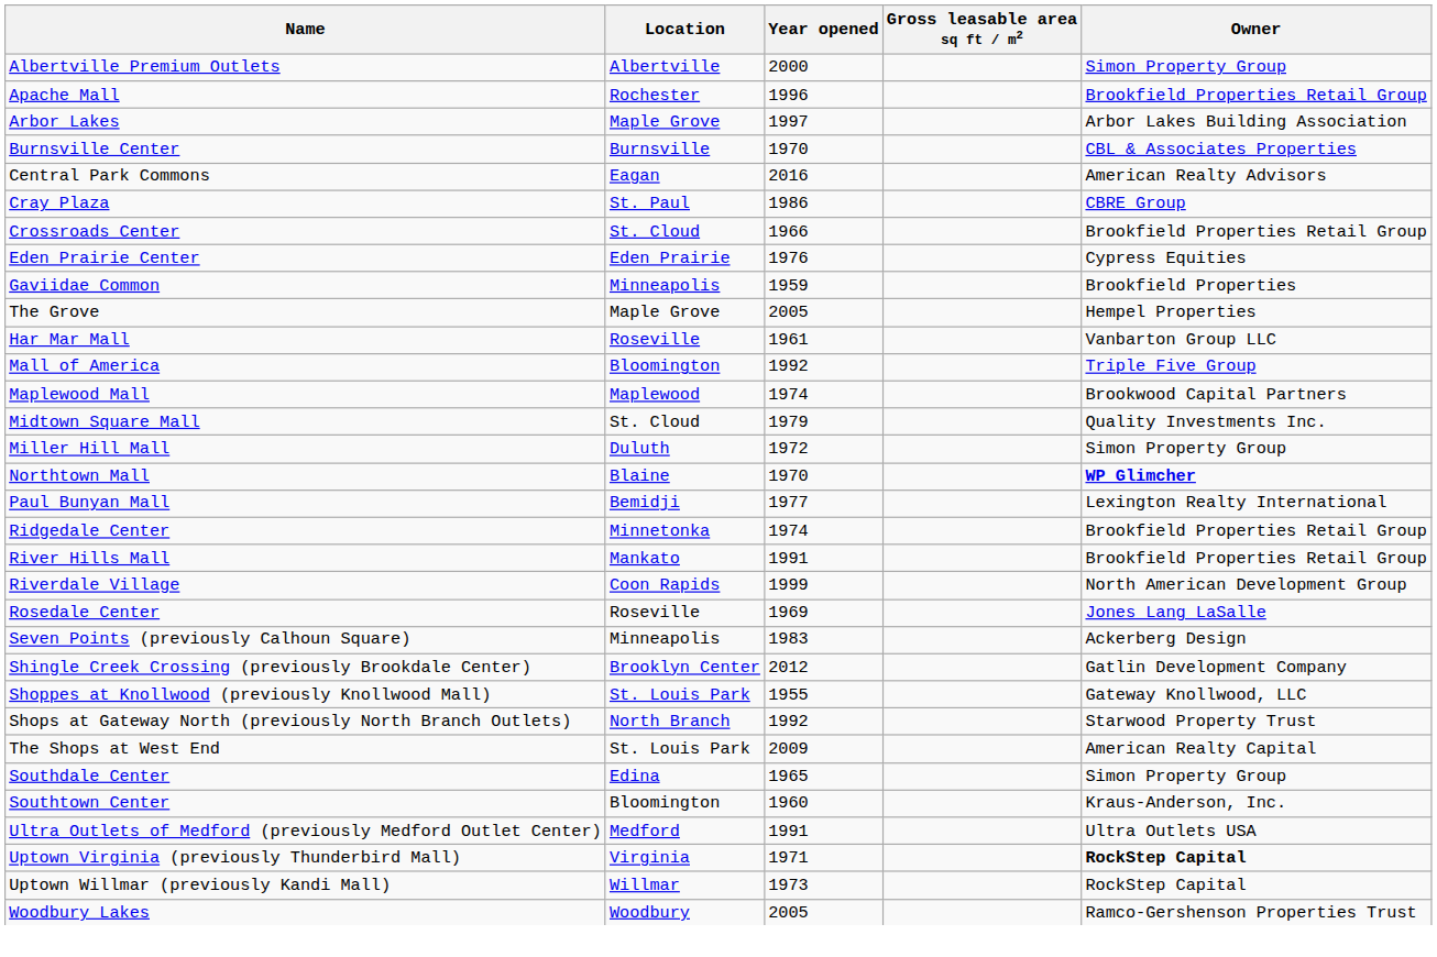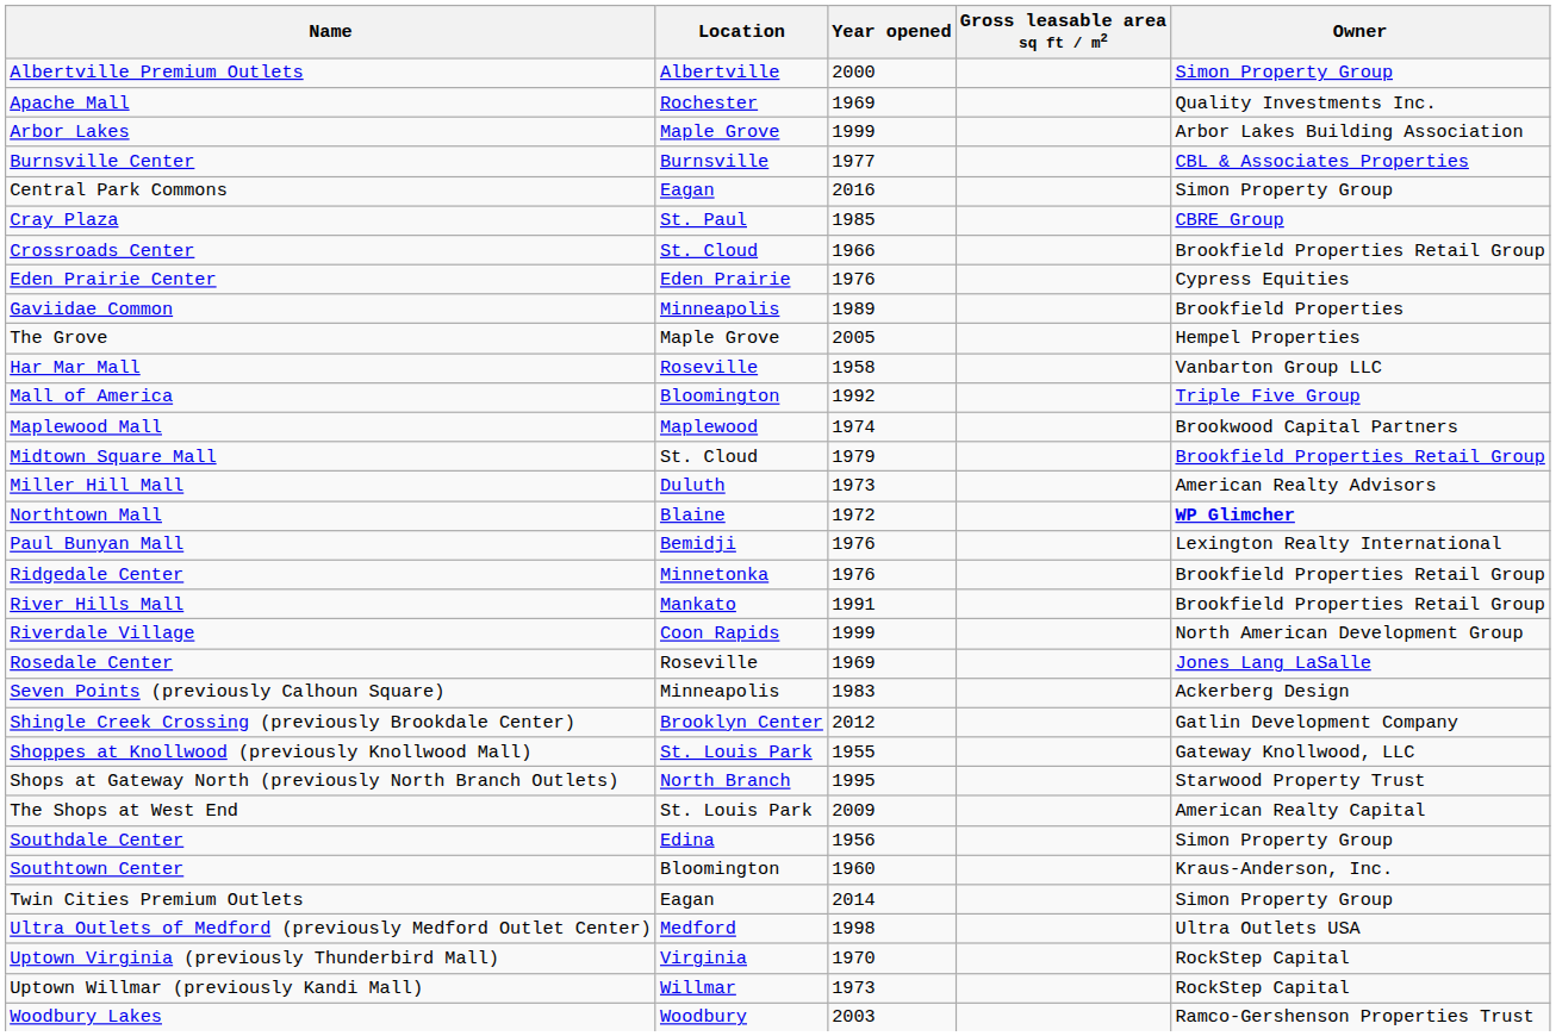 <table class="wikitable sortable">
 <tr>
 <th>Name</th>
 <th>Location</th>
 <th>Year opened</th>
 <th class="unsortable">Gross leasable area<br><small>sq ft / m<sup>2</sup></small></th>
 <th>Owner</th>
 </tr>
 <tr>
 <td><a href='#'>Albertville Premium Outlets</a></td>
 <td><a href='#'>Albertville</a></td>
 <td>2000</td>
 <td></td>
 <td><a href='#'>Simon Property Group</a></td>
 </tr>
 <tr>
 <td><a href='#'>Apache Mall</a></td>
 <td><a href='#'>Rochester</a></td>
-<td>1996</td>
+<td>1969</td>
 <td></td>
-<td><a href='#'>Brookfield Properties Retail Group</a></td>
+<td>Quality Investments Inc.</td>
 </tr>
 <tr>
 <td><a href='#'>Arbor Lakes</a></td>
 <td><a href='#'>Maple Grove</a></td>
-<td>1997</td>
+<td>1999</td>
 <td></td>
 <td>Arbor Lakes Building Association</td>
 </tr>
 <tr>
 <td><a href='#'>Burnsville Center</a></td>
 <td><a href='#'>Burnsville</a></td>
-<td>1970</td>
+<td>1977</td>
 <td></td>
 <td><a href='#'>CBL & Associates Properties</a></td>
 </tr>
 <tr>
 <td>Central Park Commons</td>
 <td><a href='#'>Eagan</a></td>
 <td>2016</td>
 <td></td>
-<td>American Realty Advisors</td>
+<td>Simon Property Group</td>
 </tr>
 <tr>
 <td><a href='#'>Cray Plaza</a></td>
 <td><a href='#'>St. Paul</a></td>
-<td>1986</td>
+<td>1985</td>
 <td></td>
 <td><a href='#'>CBRE Group</a></td>
 </tr>
 <tr>
 <td><a href='#'>Crossroads Center</a></td>
 <td><a href='#'>St. Cloud</a></td>
 <td>1966</td>
 <td></td>
 <td>Brookfield Properties Retail Group</td>
 </tr>
 <tr>
 <td><a href='#'>Eden Prairie Center</a></td>
 <td><a href='#'>Eden Prairie</a></td>
 <td>1976</td>
 <td></td>
 <td>Cypress Equities</td>
 </tr>
 <tr>
 <td><a href='#'>Gaviidae Common</a></td>
 <td><a href='#'>Minneapolis</a></td>
-<td>1959</td>
+<td>1989</td>
 <td></td>
 <td>Brookfield Properties</td>
 </tr>
 <tr>
 <td>The Grove</td>
 <td>Maple Grove</td>
 <td>2005</td>
 <td></td>
 <td>Hempel Properties</td>
 </tr>
 <tr>
 <td><a href='#'>Har Mar Mall</a></td>
 <td><a href='#'>Roseville</a></td>
-<td>1961</td>
+<td>1958</td>
 <td></td>
 <td>Vanbarton Group LLC</td>
 </tr>
 <tr>
 <td><a href='#'>Mall of America</a></td>
 <td><a href='#'>Bloomington</a></td>
 <td>1992</td>
 <td></td>
 <td><a href='#'>Triple Five Group</a></td>
 </tr>
 <tr>
 <td><a href='#'>Maplewood Mall</a></td>
 <td><a href='#'>Maplewood</a></td>
 <td>1974</td>
 <td></td>
 <td>Brookwood Capital Partners</td>
 </tr>
 <tr>
 <td><a href='#'>Midtown Square Mall</a></td>
 <td>St. Cloud</td>
 <td>1979</td>
 <td></td>
-<td>Quality Investments Inc.</td>
+<td><a href='#'>Brookfield Properties Retail Group</a></td>
 </tr>
 <tr>
 <td><a href='#'>Miller Hill Mall</a></td>
 <td><a href='#'>Duluth</a></td>
-<td>1972</td>
+<td>1973</td>
 <td></td>
-<td>Simon Property Group</td>
+<td>American Realty Advisors</td>
 </tr>
 <tr>
 <td><a href='#'>Northtown Mall</a></td>
 <td><a href='#'>Blaine</a></td>
-<td>1970</td>
+<td>1972</td>
 <td></td>
 <td><strong><a href='#'>WP Glimcher</a></strong></td>
 </tr>
 <tr>
 <td><a href='#'>Paul Bunyan Mall</a></td>
 <td><a href='#'>Bemidji</a></td>
-<td>1977</td>
+<td>1976</td>
 <td></td>
 <td>Lexington Realty International</td>
 </tr>
 <tr>
 <td><a href='#'>Ridgedale Center</a></td>
 <td><a href='#'>Minnetonka</a></td>
-<td>1974</td>
+<td>1976</td>
 <td></td>
 <td>Brookfield Properties Retail Group</td>
 </tr>
 <tr>
 <td><a href='#'>River Hills Mall</a></td>
 <td><a href='#'>Mankato</a></td>
 <td>1991</td>
 <td></td>
 <td>Brookfield Properties Retail Group</td>
 </tr>
 <tr>
 <td><a href='#'>Riverdale Village</a></td>
 <td><a href='#'>Coon Rapids</a></td>
 <td>1999</td>
 <td></td>
 <td>North American Development Group</td>
 </tr>
 <tr>
 <td><a href='#'>Rosedale Center</a></td>
 <td>Roseville</td>
 <td>1969</td>
 <td></td>
 <td><a href='#'>Jones Lang LaSalle</a></td>
 </tr>
 <tr>
 <td><a href='#'>Seven Points</a> (previously Calhoun Square)</td>
 <td>Minneapolis</td>
 <td>1983</td>
 <td></td>
 <td>Ackerberg Design</td>
 </tr>
 <tr>
 <td><a href='#'>Shingle Creek Crossing</a> (previously Brookdale Center)</td>
 <td><a href='#'>Brooklyn Center</a></td>
 <td>2012</td>
 <td></td>
 <td>Gatlin Development Company</td>
 </tr>
 <tr>
 <td><a href='#'>Shoppes at Knollwood</a> (previously Knollwood Mall)</td>
 <td><a href='#'>St. Louis Park</a></td>
 <td>1955</td>
 <td></td>
 <td>Gateway Knollwood, LLC</td>
 </tr>
 <tr>
 <td>Shops at Gateway North (previously North Branch Outlets)</td>
 <td><a href='#'>North Branch</a></td>
-<td>1992</td>
+<td>1995</td>
 <td></td>
 <td>Starwood Property Trust</td>
 </tr>
 <tr>
 <td>The Shops at West End</td>
 <td>St. Louis Park</td>
 <td>2009</td>
 <td></td>
 <td>American Realty Capital</td>
 </tr>
 <tr>
 <td><a href='#'>Southdale Center</a></td>
 <td><a href='#'>Edina</a></td>
-<td>1965</td>
+<td>1956</td>
 <td></td>
 <td>Simon Property Group</td>
 </tr>
 <tr>
 <td><a href='#'>Southtown Center</a></td>
 <td>Bloomington</td>
 <td>1960</td>
 <td></td>
 <td>Kraus-Anderson, Inc.</td>
 </tr>
 <tr>
+<td>Twin Cities Premium Outlets</td>
+<td>Eagan</td>
+<td>2014</td>
+<td></td>
+<td>Simon Property Group</td>
+</tr>
+<tr>
 <td><a href='#'>Ultra Outlets of Medford</a> (previously Medford Outlet Center)</td>
 <td><a href='#'>Medford</a></td>
-<td>1991</td>
+<td>1998</td>
 <td></td>
 <td>Ultra Outlets USA</td>
 </tr>
 <tr>
 <td><a href='#'>Uptown Virginia</a> (previously Thunderbird Mall)</td>
 <td><a href='#'>Virginia</a></td>
-<td>1971</td>
+<td>1970</td>
 <td></td>
-<td><strong>RockStep Capital</strong></td>
+<td>RockStep Capital</td>
 </tr>
 <tr>
 <td>Uptown Willmar (previously Kandi Mall)</td>
 <td><a href='#'>Willmar</a></td>
 <td>1973</td>
 <td></td>
 <td>RockStep Capital</td>
 </tr>
 <tr>
 <td><a href='#'>Woodbury Lakes</a></td>
 <td><a href='#'>Woodbury</a></td>
-<td>2005</td>
+<td>2003</td>
 <td></td>
 <td>Ramco-Gershenson Properties Trust</td>
 </tr>
 <tr>
 </tr>
 </table>
